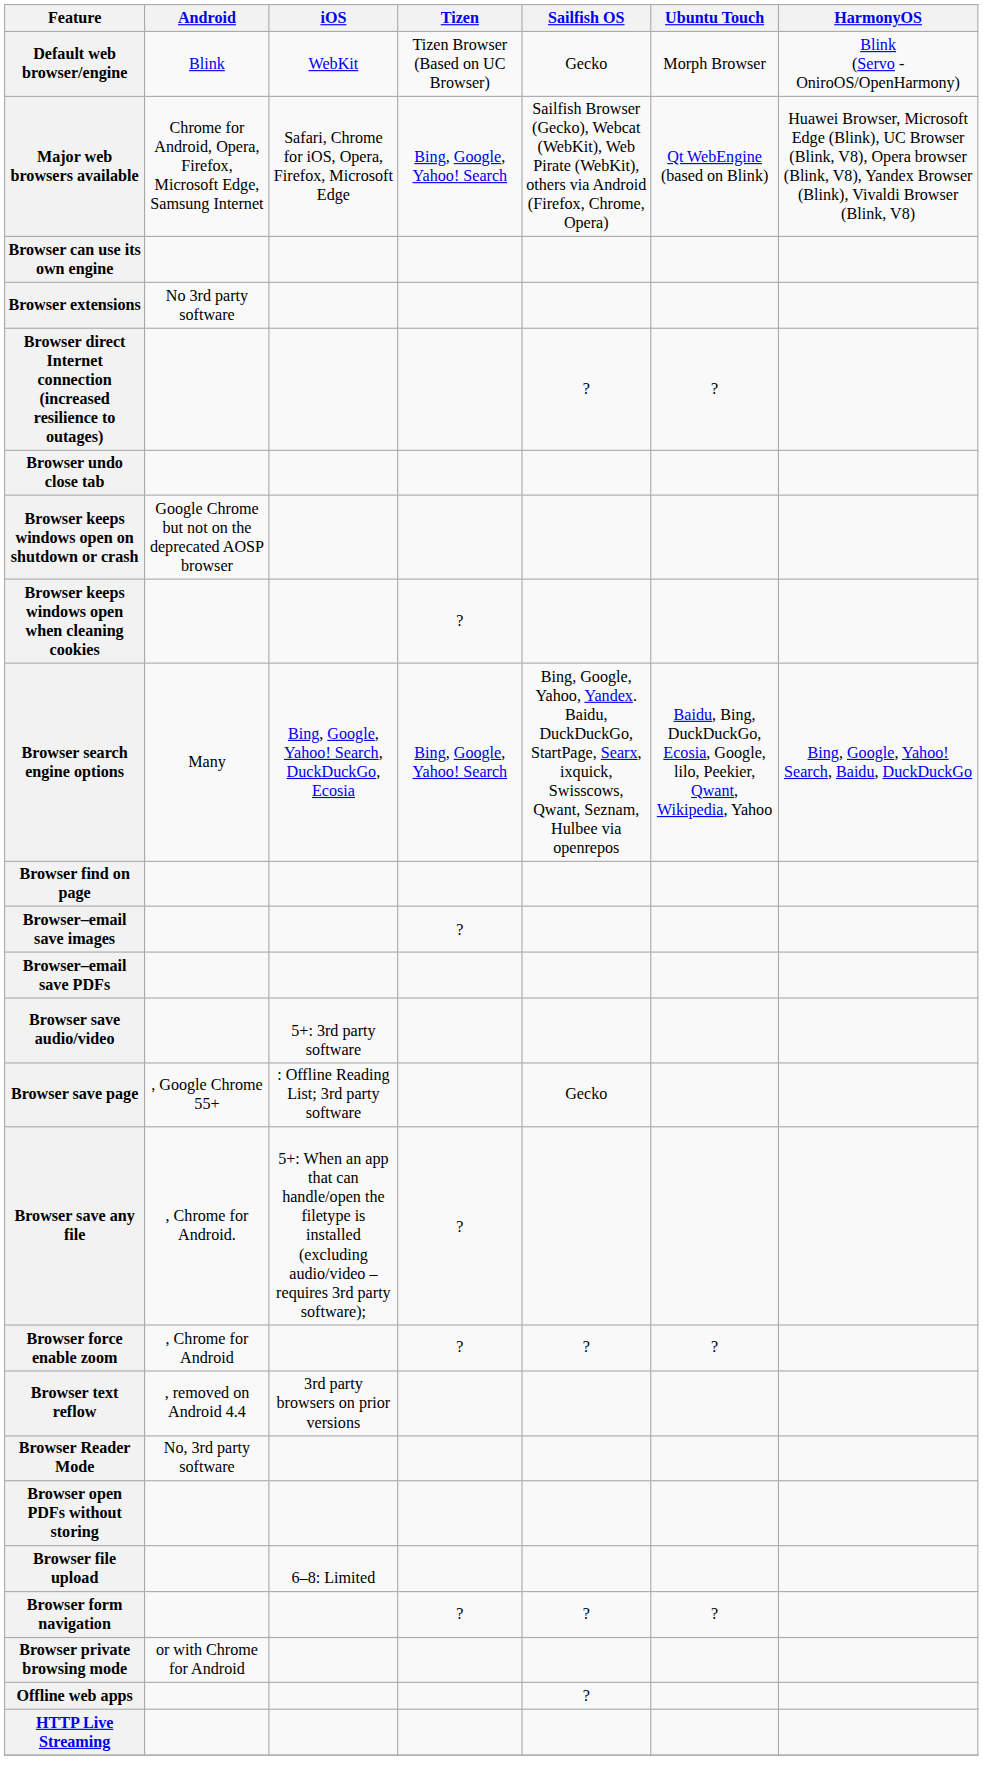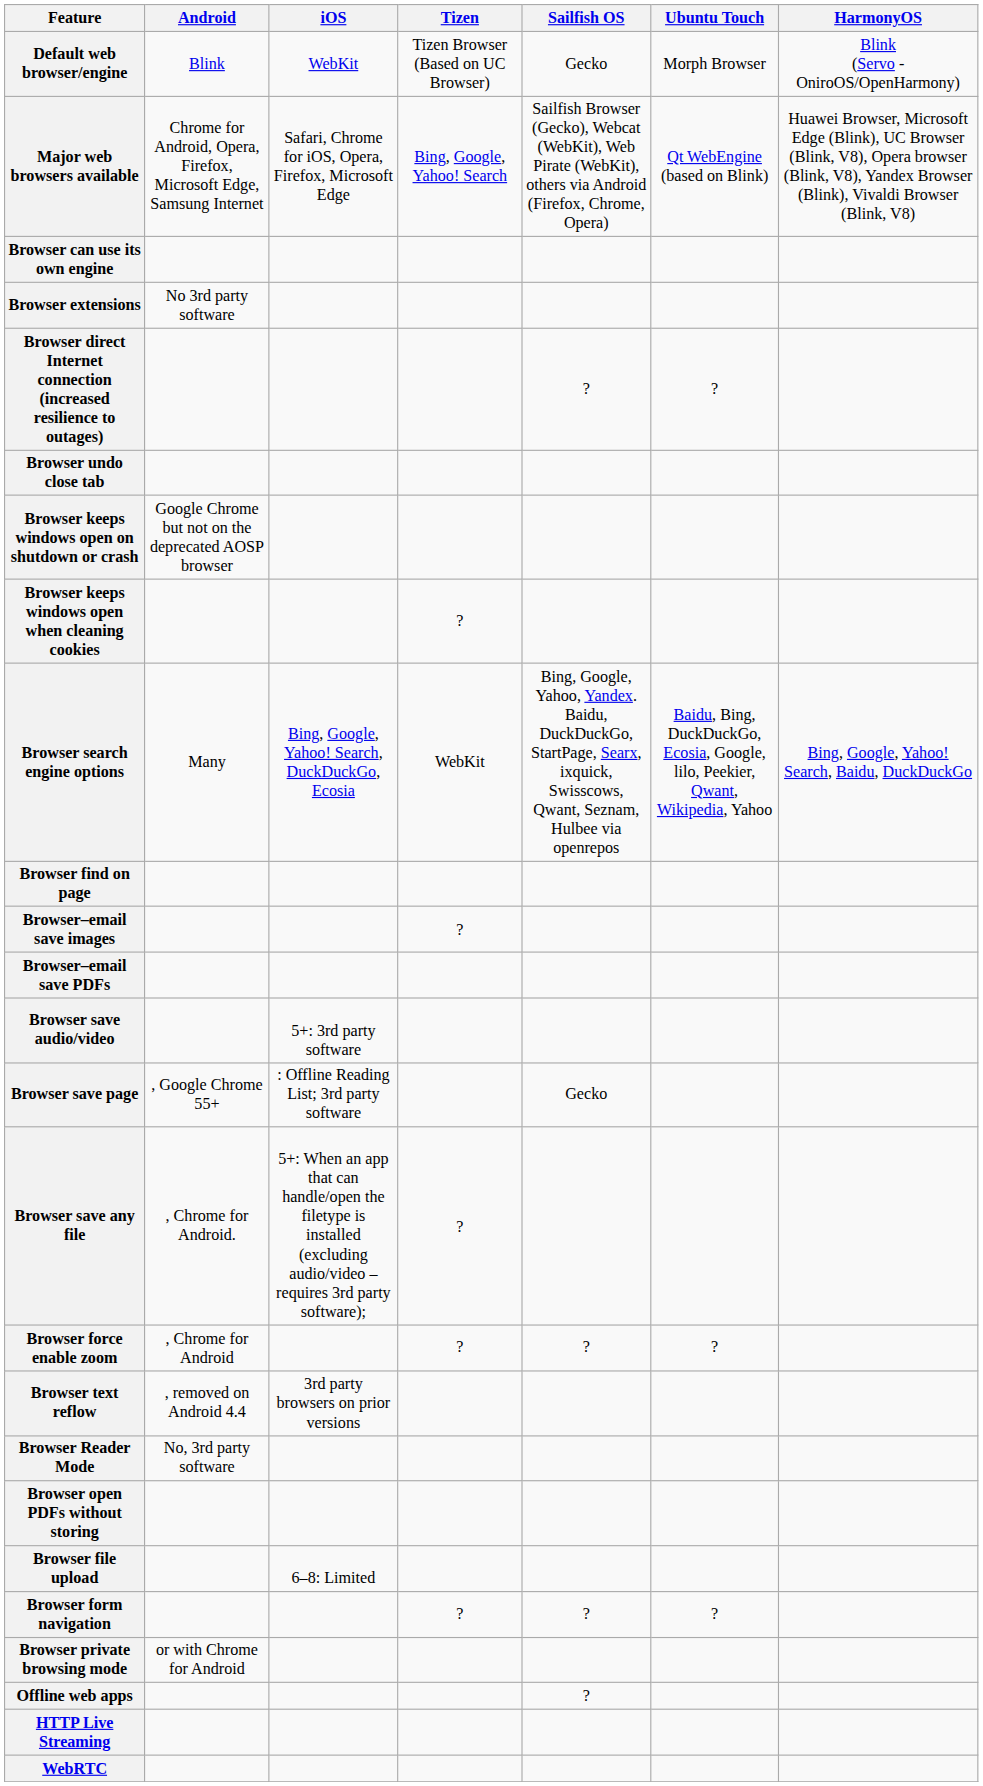 <table class="wikitable" style="font-size:90%; text-align: center; width: auto">
 <tr>
 <th width="10%">Feature</th>
 <th width="10%"><a href='#'>Android</a></th>
 <th width="10%"><a href='#'>iOS</a></th>
 <th width="10%"><a href='#'>Tizen</a></th>
 <th width="10%"><a href='#'>Sailfish OS</a></th>
 <th width="10%"><a href='#'>Ubuntu Touch</a></th>
 <th width="10%"><a href='#'>HarmonyOS</a></th>
 </tr>
 <tr>
 <th>Default web browser/engine</th>
 <td><a href='#'>Blink</a></td>
 <td><a href='#'>WebKit</a></td>
 <td>Tizen Browser (Based on UC Browser)</td>
 <td>Gecko</td>
 <td>Morph Browser</td>
 <td><a href='#'>Blink</a><br>(<a href='#'>Servo</a> - OniroOS/OpenHarmony)</td>
 </tr>
 <tr>
 <th>Major web browsers available</th>
 <td>Chrome for Android, Opera, Firefox, Microsoft Edge, Samsung Internet</td>
 <td>Safari, Chrome for iOS, Opera, Firefox, Microsoft Edge</td>
 <td><a href='#'>Bing</a>, <a href='#'>Google</a>, <a href='#'>Yahoo! Search</a></td>
 <td>Sailfish Browser (Gecko), Webcat (WebKit), Web Pirate (WebKit), others via Android (Firefox, Chrome, Opera)</td>
 <td><a href='#'>Qt WebEngine</a> (based on Blink)</td>
 <td>Huawei Browser, Microsoft Edge (Blink), UC Browser (Blink, V8), Opera browser (Blink, V8), Yandex Browser (Blink), Vivaldi Browser (Blink, V8)</td>
 </tr>
 <tr>
 <th>Browser can use its own engine</th>
 <td></td>
 <td></td>
 <td></td>
 <td></td>
 <td></td>
 <td></td>
 </tr>
 <tr>
 <th>Browser extensions</th>
 <td> No 3rd party software</td>
 <td></td>
 <td></td>
 <td></td>
 <td></td>
 <td></td>
 </tr>
 <tr>
 <th>Browser direct Internet connection (increased resilience to outages)</th>
 <td></td>
 <td></td>
 <td></td>
 <td>?</td>
 <td>?</td>
 <td></td>
 </tr>
 <tr>
 <th>Browser undo close tab</th>
 <td></td>
 <td></td>
 <td></td>
 <td></td>
 <td></td>
 <td></td>
 </tr>
 <tr>
 <th>Browser keeps windows open on shutdown or crash</th>
 <td> Google Chrome but not on the deprecated AOSP browser</td>
 <td></td>
 <td></td>
 <td></td>
 <td></td>
 <td></td>
 </tr>
 <tr>
 <th>Browser keeps windows open when cleaning cookies</th>
 <td></td>
 <td></td>
 <td>?</td>
 <td></td>
 <td></td>
 <td></td>
 </tr>
 <tr>
 <th>Browser search engine options</th>
 <td>Many</td>
 <td><a href='#'>Bing</a>, <a href='#'>Google</a>, <a href='#'>Yahoo! Search</a>, <a href='#'>DuckDuckGo</a>, <a href='#'>Ecosia</a></td>
-<td><a href='#'>Bing</a>, <a href='#'>Google</a>, <a href='#'>Yahoo! Search</a></td>
+<td>WebKit</td>
 <td>Bing, Google, Yahoo, <a href='#'>Yandex</a>. Baidu, DuckDuckGo, StartPage, <a href='#'>Searx</a>, ixquick, Swisscows, Qwant, Seznam, Hulbee via openrepos</td>
 <td><a href='#'>Baidu</a>, Bing, DuckDuckGo, <a href='#'>Ecosia</a>, Google, lilo, Peekier, <a href='#'>Qwant</a>, <a href='#'>Wikipedia</a>, Yahoo</td>
 <td><a href='#'>Bing</a>, <a href='#'>Google</a>, <a href='#'>Yahoo! Search</a>, <a href='#'>Baidu</a>, <a href='#'>DuckDuckGo</a></td>
 </tr>
 <tr>
 <th>Browser find on page</th>
 <td></td>
 <td></td>
 <td></td>
 <td></td>
 <td></td>
 <td></td>
 </tr>
 <tr>
 <th>Browser–email save images</th>
 <td></td>
 <td></td>
 <td>?</td>
 <td></td>
 <td></td>
 <td></td>
 </tr>
 <tr>
 <th>Browser–email save PDFs</th>
 <td></td>
 <td></td>
 <td></td>
 <td></td>
 <td></td>
 <td></td>
 </tr>
 <tr>
 <th>Browser save audio/video</th>
 <td></td>
 <td><br>5+: 3rd party software</td>
 <td></td>
 <td></td>
 <td></td>
 <td></td>
 </tr>
 <tr>
 <th>Browser save page</th>
 <td>, Google Chrome 55+</td>
 <td>: Offline Reading List; 3rd party software</td>
 <td></td>
 <td>Gecko</td>
 <td></td>
 <td></td>
 </tr>
 <tr>
 <th>Browser save any file</th>
 <td>, Chrome for Android.</td>
 <td><br>5+: When an app that can handle/open the filetype is installed (excluding audio/video – requires 3rd party software);</td>
 <td>?</td>
 <td></td>
 <td></td>
 <td></td>
 </tr>
 <tr>
 <th>Browser force enable zoom</th>
 <td>, Chrome for Android</td>
 <td></td>
 <td>?</td>
 <td>?</td>
 <td>?</td>
 <td></td>
 </tr>
 <tr>
 <th>Browser text reflow</th>
 <td>, removed on Android 4.4</td>
 <td> 3rd party browsers on prior versions</td>
 <td></td>
 <td></td>
 <td></td>
 <td></td>
 </tr>
 <tr>
 <th>Browser Reader Mode</th>
 <td>No, 3rd party software</td>
 <td></td>
 <td></td>
 <td></td>
 <td></td>
 <td></td>
 </tr>
 <tr>
 <th>Browser open PDFs without storing</th>
 <td></td>
 <td></td>
 <td></td>
 <td></td>
 <td></td>
 <td></td>
 </tr>
 <tr>
 <th>Browser file upload</th>
 <td></td>
 <td><br>6–8: Limited</td>
 <td></td>
 <td></td>
 <td></td>
 <td></td>
 </tr>
 <tr>
 <th>Browser form navigation</th>
 <td></td>
 <td></td>
 <td>?</td>
 <td>?</td>
 <td>?</td>
 <td></td>
 </tr>
 <tr>
 <th>Browser private browsing mode</th>
 <td> or with Chrome for Android</td>
 <td></td>
 <td></td>
 <td></td>
 <td></td>
 <td></td>
 </tr>
 <tr>
 <th>Offline web apps</th>
 <td></td>
 <td></td>
 <td></td>
 <td>?</td>
 <td></td>
 <td></td>
 </tr>
 <tr>
 <th><a href='#'>HTTP Live Streaming</a></th>
 <td></td>
 <td></td>
 <td></td>
 <td></td>
 <td></td>
 <td></td>
 </tr>
 <tr>
+<th><a href='#'>WebRTC</a></th>
+<td></td>
+<td></td>
+<td></td>
+<td></td>
+<td></td>
+<td></td>
+</tr>
+<tr>
 </tr>
 </table>
